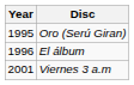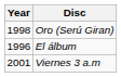 <table class="wikitable">
 <tr>
 <th>Year</th>
 <th>Disc</th>
 </tr>
 <tr>
-<td>1995</td>
+<td>1998</td>
 <td><em>Oro (Serú Giran)</em></td>
 </tr>
 <tr>
 <td>1996</td>
 <td><em>El álbum</em></td>
 </tr>
 <tr>
 <td>2001</td>
 <td><em>Viernes 3 a.m</em></td>
 </tr>
 </table>
